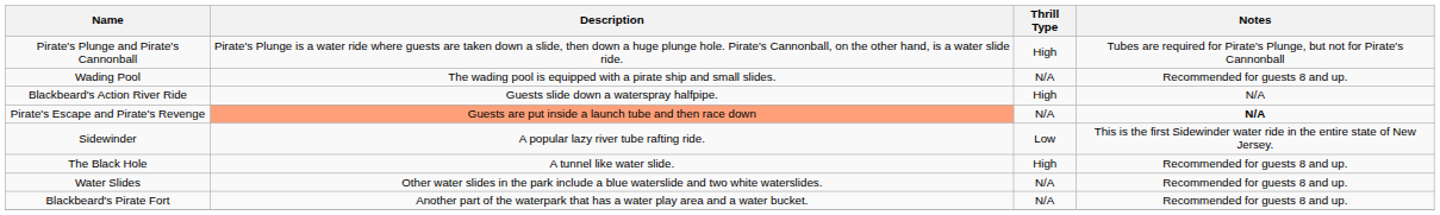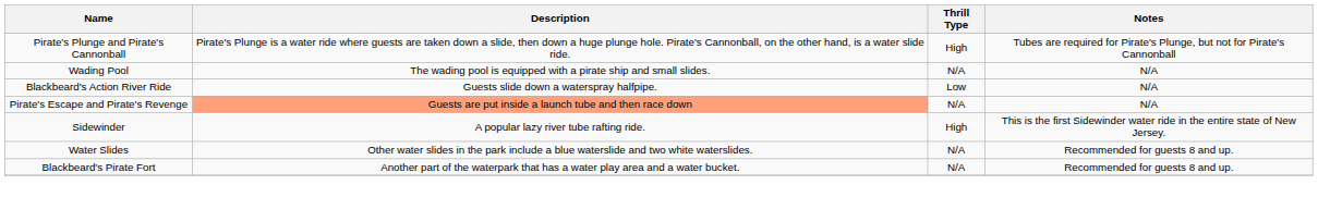 <table class="wikitable" style="text-align:center;">
 <tr>
 <th>Name</th>
 <th>Description</th>
 <th>Thrill Type</th>
 <th>Notes</th>
 </tr>
 <tr>
 <td>Pirate's Plunge and Pirate's Cannonball</td>
 <td>Pirate's Plunge is a water ride where guests are taken down a slide, then down a huge plunge hole. Pirate's Cannonball, on the other hand, is a water slide ride.</td>
 <td>High</td>
 <td>Tubes are required for Pirate's Plunge, but not for Pirate's Cannonball</td>
 </tr>
 <tr>
 <td>Wading Pool</td>
 <td>The wading pool is equipped with a pirate ship and small slides.</td>
 <td>N/A</td>
-<td>Recommended for guests 8 and up.</td>
+<td>N/A</td>
 </tr>
 <tr>
 <td>Blackbeard's Action River Ride</td>
 <td>Guests slide down a waterspray halfpipe.</td>
-<td>High</td>
+<td>Low</td>
 <td>N/A</td>
 </tr>
 <tr>
 <td>Pirate's Escape and Pirate's Revenge</td>
 <td style="background: lightsalmon;">Guests are put inside a launch tube and then race down</td>
 <td>N/A</td>
-<td><strong>N/A</strong></td>
+<td>N/A</td>
 </tr>
 <tr>
 <td>Sidewinder</td>
 <td>A popular lazy river tube rafting ride.</td>
-<td>Low</td>
+<td>High</td>
 <td>This is the first Sidewinder water ride in the entire state of New Jersey.</td>
-</tr>
-<tr>
-<td>The Black Hole</td>
-<td>A tunnel like water slide.</td>
-<td>High</td>
-<td>Recommended for guests 8 and up.</td>
 </tr>
 <tr>
 <td>Water Slides</td>
 <td>Other water slides in the park include a blue waterslide and two white waterslides.</td>
 <td>N/A</td>
 <td>Recommended for guests 8 and up.</td>
 </tr>
 <tr>
 <td>Blackbeard's Pirate Fort</td>
 <td>Another part of the waterpark that has a water play area and a water bucket.</td>
 <td>N/A</td>
 <td>Recommended for guests 8 and up.</td>
 </tr>
 <tr>
 </tr>
 </table>
